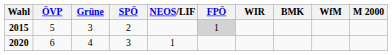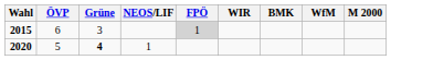 <table class="wikitable" style="text-align:center;">
 <tr>
 <th style="width:40px">Wahl</th>
 <th style="width:55px"><a href='#'>ÖVP</a></th>
 <th style="width:55px"><a href='#'>Grüne</a></th>
-<th style="width:55px"><a href='#'>SPÖ</a></th>
 <th style="width:55px"><a href='#'>NEOS</a>/LIF</th>
 <th style="width:55px"><a href='#'>FPÖ</a></th>
 <th style="width:55px">WIR</th>
 <th style="width:55px">BMK</th>
 <th style="width:55px">WfM</th>
 <th style="width:55px">M 2000</th>
 </tr>
 <tr>
 <td><strong>2015</strong></td>
-<td>5</td>
+<td>6</td>
 <td>3</td>
-<td>2</td>
 <td></td>
 <td style="background: lightgrey;">1</td>
 <td></td>
 <td></td>
 <td></td>
 <td></td>
 </tr>
 <tr>
 <td><strong>2020</strong></td>
-<td>6</td>
-<td>4</td>
-<td>3</td>
+<td>5</td>
+<td><strong>4</strong></td>
 <td>1</td>
 <td></td>
 <td></td>
 <td></td>
 <td></td>
 <td></td>
 </tr>
 </table>
